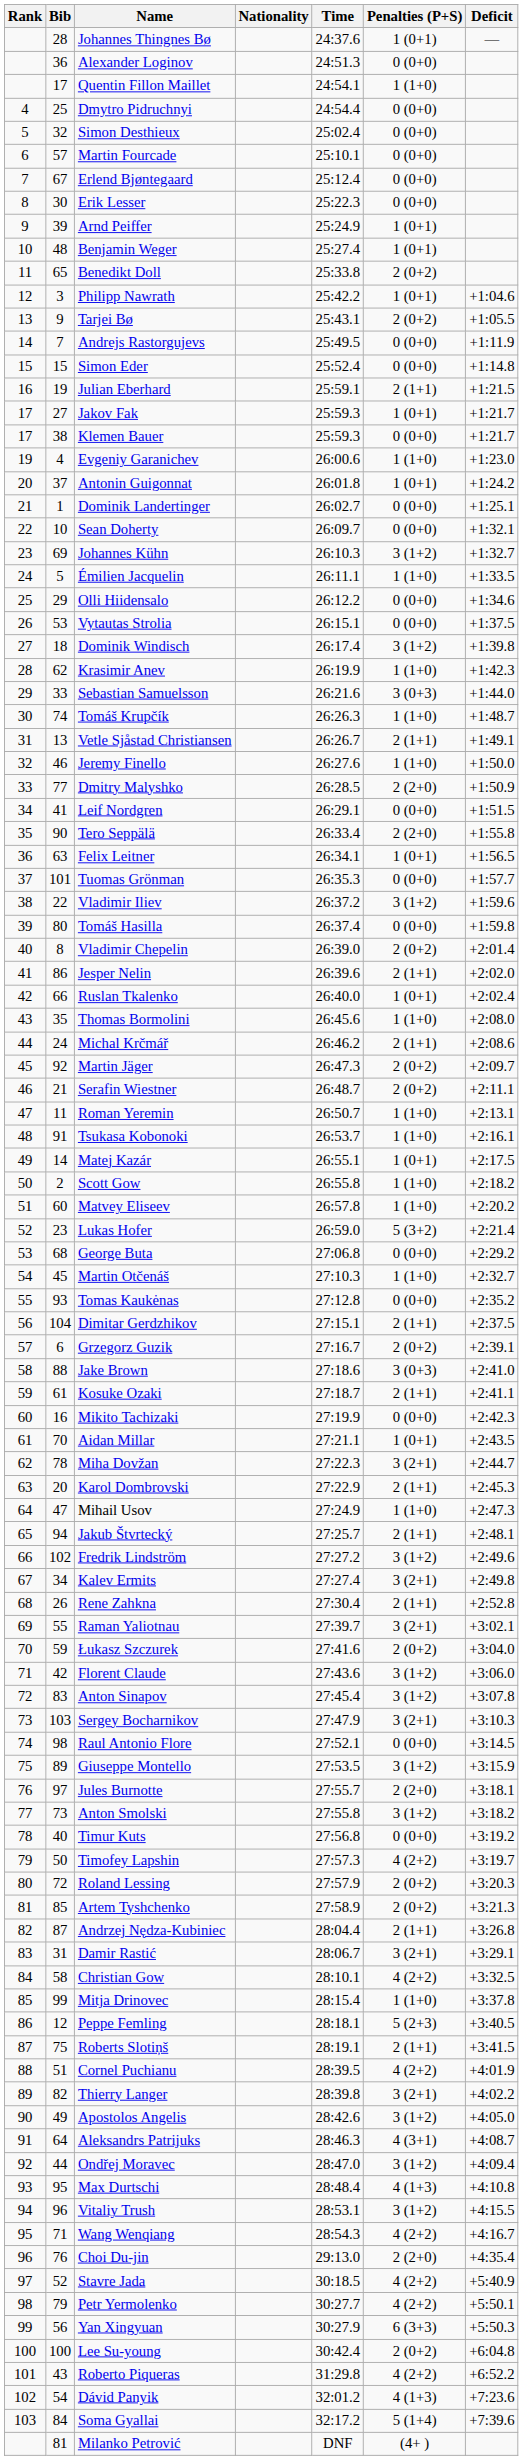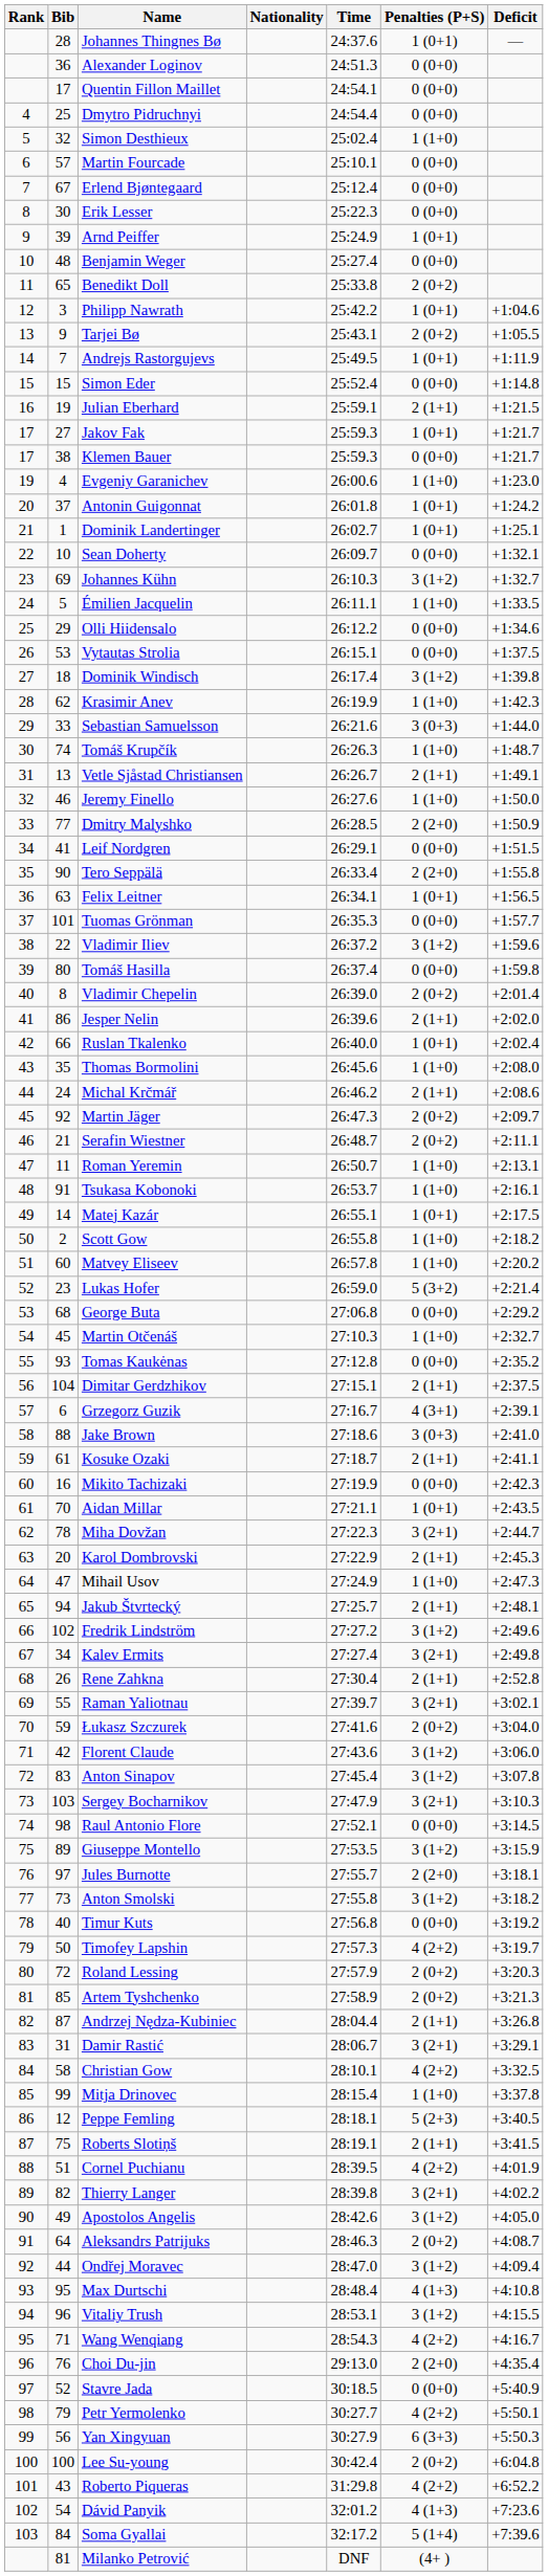 <table class="wikitable sortable" style="text-align:center">
 <tr>
 <th data-sort-type=number>Rank</th>
 <th>Bib</th>
 <th>Name</th>
 <th>Nationality</th>
 <th>Time</th>
 <th>Penalties (P+S)</th>
 <th>Deficit</th>
 </tr>
 <tr>
 <td></td>
 <td>28</td>
 <td align=left><a href='#'>Johannes Thingnes Bø</a></td>
 <td align=left></td>
 <td>24:37.6</td>
 <td>1 (0+1)</td>
 <td>—</td>
 </tr>
 <tr>
 <td></td>
 <td>36</td>
 <td align=left><a href='#'>Alexander Loginov</a></td>
 <td align=left></td>
 <td>24:51.3</td>
 <td>0 (0+0)</td>
 <td></td>
 </tr>
 <tr>
 <td></td>
 <td>17</td>
 <td align=left><a href='#'>Quentin Fillon Maillet</a></td>
 <td align=left></td>
 <td>24:54.1</td>
-<td>1 (1+0)</td>
+<td>0 (0+0)</td>
 <td></td>
 </tr>
 <tr>
 <td>4</td>
 <td>25</td>
 <td align=left><a href='#'>Dmytro Pidruchnyi</a></td>
 <td align=left></td>
 <td>24:54.4</td>
 <td>0 (0+0)</td>
 <td></td>
 </tr>
 <tr>
 <td>5</td>
 <td>32</td>
 <td align=left><a href='#'>Simon Desthieux</a></td>
 <td align=left></td>
 <td>25:02.4</td>
-<td>0 (0+0)</td>
+<td>1 (1+0)</td>
 <td></td>
 </tr>
 <tr>
 <td>6</td>
 <td>57</td>
 <td align=left><a href='#'>Martin Fourcade</a></td>
 <td align=left></td>
 <td>25:10.1</td>
 <td>0 (0+0)</td>
 <td></td>
 </tr>
 <tr>
 <td>7</td>
 <td>67</td>
 <td align=left><a href='#'>Erlend Bjøntegaard</a></td>
 <td align=left></td>
 <td>25:12.4</td>
 <td>0 (0+0)</td>
 <td></td>
 </tr>
 <tr>
 <td>8</td>
 <td>30</td>
 <td align=left><a href='#'>Erik Lesser</a></td>
 <td align=left></td>
 <td>25:22.3</td>
 <td>0 (0+0)</td>
 <td></td>
 </tr>
 <tr>
 <td>9</td>
 <td>39</td>
 <td align=left><a href='#'>Arnd Peiffer</a></td>
 <td align=left></td>
 <td>25:24.9</td>
 <td>1 (0+1)</td>
 <td></td>
 </tr>
 <tr>
 <td>10</td>
 <td>48</td>
 <td align=left><a href='#'>Benjamin Weger</a></td>
 <td align=left></td>
 <td>25:27.4</td>
-<td>1 (0+1)</td>
+<td>0 (0+0)</td>
 <td></td>
 </tr>
 <tr>
 <td>11</td>
 <td>65</td>
 <td align=left><a href='#'>Benedikt Doll</a></td>
 <td align=left></td>
 <td>25:33.8</td>
 <td>2 (0+2)</td>
 <td></td>
 </tr>
 <tr>
 <td>12</td>
 <td>3</td>
 <td align=left><a href='#'>Philipp Nawrath</a></td>
 <td align=left></td>
 <td>25:42.2</td>
 <td>1 (0+1)</td>
 <td>+1:04.6</td>
 </tr>
 <tr>
 <td>13</td>
 <td>9</td>
 <td align=left><a href='#'>Tarjei Bø</a></td>
 <td align=left></td>
 <td>25:43.1</td>
 <td>2 (0+2)</td>
 <td>+1:05.5</td>
 </tr>
 <tr>
 <td>14</td>
 <td>7</td>
 <td align=left><a href='#'>Andrejs Rastorgujevs</a></td>
 <td align=left></td>
 <td>25:49.5</td>
-<td>0 (0+0)</td>
+<td>1 (0+1)</td>
 <td>+1:11.9</td>
 </tr>
 <tr>
 <td>15</td>
 <td>15</td>
 <td align=left><a href='#'>Simon Eder</a></td>
 <td align=left></td>
 <td>25:52.4</td>
 <td>0 (0+0)</td>
 <td>+1:14.8</td>
 </tr>
 <tr>
 <td>16</td>
 <td>19</td>
 <td align=left><a href='#'>Julian Eberhard</a></td>
 <td align=left></td>
 <td>25:59.1</td>
 <td>2 (1+1)</td>
 <td>+1:21.5</td>
 </tr>
 <tr>
 <td>17</td>
 <td>27</td>
 <td align=left><a href='#'>Jakov Fak</a></td>
 <td align=left></td>
 <td>25:59.3</td>
 <td>1 (0+1)</td>
 <td>+1:21.7</td>
 </tr>
 <tr>
 <td>17</td>
 <td>38</td>
 <td align=left><a href='#'>Klemen Bauer</a></td>
 <td align=left></td>
 <td>25:59.3</td>
 <td>0 (0+0)</td>
 <td>+1:21.7</td>
 </tr>
 <tr>
 <td>19</td>
 <td>4</td>
 <td align=left><a href='#'>Evgeniy Garanichev</a></td>
 <td align=left></td>
 <td>26:00.6</td>
 <td>1 (1+0)</td>
 <td>+1:23.0</td>
 </tr>
 <tr>
 <td>20</td>
 <td>37</td>
 <td align=left><a href='#'>Antonin Guigonnat</a></td>
 <td align=left></td>
 <td>26:01.8</td>
 <td>1 (0+1)</td>
 <td>+1:24.2</td>
 </tr>
 <tr>
 <td>21</td>
 <td>1</td>
 <td align=left><a href='#'>Dominik Landertinger</a></td>
 <td align=left></td>
 <td>26:02.7</td>
-<td>0 (0+0)</td>
+<td>1 (0+1)</td>
 <td>+1:25.1</td>
 </tr>
 <tr>
 <td>22</td>
 <td>10</td>
 <td align=left><a href='#'>Sean Doherty</a></td>
 <td align=left></td>
 <td>26:09.7</td>
 <td>0 (0+0)</td>
 <td>+1:32.1</td>
 </tr>
 <tr>
 <td>23</td>
 <td>69</td>
 <td align=left><a href='#'>Johannes Kühn</a></td>
 <td align=left></td>
 <td>26:10.3</td>
 <td>3 (1+2)</td>
 <td>+1:32.7</td>
 </tr>
 <tr>
 <td>24</td>
 <td>5</td>
 <td align=left><a href='#'>Émilien Jacquelin</a></td>
 <td align=left></td>
 <td>26:11.1</td>
 <td>1 (1+0)</td>
 <td>+1:33.5</td>
 </tr>
 <tr>
 <td>25</td>
 <td>29</td>
 <td align=left><a href='#'>Olli Hiidensalo</a></td>
 <td align=left></td>
 <td>26:12.2</td>
 <td>0 (0+0)</td>
 <td>+1:34.6</td>
 </tr>
 <tr>
 <td>26</td>
 <td>53</td>
 <td align=left><a href='#'>Vytautas Strolia</a></td>
 <td align=left></td>
 <td>26:15.1</td>
 <td>0 (0+0)</td>
 <td>+1:37.5</td>
 </tr>
 <tr>
 <td>27</td>
 <td>18</td>
 <td align=left><a href='#'>Dominik Windisch</a></td>
 <td align=left></td>
 <td>26:17.4</td>
 <td>3 (1+2)</td>
 <td>+1:39.8</td>
 </tr>
 <tr>
 <td>28</td>
 <td>62</td>
 <td align=left><a href='#'>Krasimir Anev</a></td>
 <td align=left></td>
 <td>26:19.9</td>
 <td>1 (1+0)</td>
 <td>+1:42.3</td>
 </tr>
 <tr>
 <td>29</td>
 <td>33</td>
 <td align=left><a href='#'>Sebastian Samuelsson</a></td>
 <td align=left></td>
 <td>26:21.6</td>
 <td>3 (0+3)</td>
 <td>+1:44.0</td>
 </tr>
 <tr>
 <td>30</td>
 <td>74</td>
 <td align=left><a href='#'>Tomáš Krupčík</a></td>
 <td align=left></td>
 <td>26:26.3</td>
 <td>1 (1+0)</td>
 <td>+1:48.7</td>
 </tr>
 <tr>
 <td>31</td>
 <td>13</td>
 <td align=left><a href='#'>Vetle Sjåstad Christiansen</a></td>
 <td align=left></td>
 <td>26:26.7</td>
 <td>2 (1+1)</td>
 <td>+1:49.1</td>
 </tr>
 <tr>
 <td>32</td>
 <td>46</td>
 <td align=left><a href='#'>Jeremy Finello</a></td>
 <td align=left></td>
 <td>26:27.6</td>
 <td>1 (1+0)</td>
 <td>+1:50.0</td>
 </tr>
 <tr>
 <td>33</td>
 <td>77</td>
 <td align=left><a href='#'>Dmitry Malyshko</a></td>
 <td align=left></td>
 <td>26:28.5</td>
 <td>2 (2+0)</td>
 <td>+1:50.9</td>
 </tr>
 <tr>
 <td>34</td>
 <td>41</td>
 <td align=left><a href='#'>Leif Nordgren</a></td>
 <td align=left></td>
 <td>26:29.1</td>
 <td>0 (0+0)</td>
 <td>+1:51.5</td>
 </tr>
 <tr>
 <td>35</td>
 <td>90</td>
 <td align=left><a href='#'>Tero Seppälä</a></td>
 <td align=left></td>
 <td>26:33.4</td>
 <td>2 (2+0)</td>
 <td>+1:55.8</td>
 </tr>
 <tr>
 <td>36</td>
 <td>63</td>
 <td align=left><a href='#'>Felix Leitner</a></td>
 <td align=left></td>
 <td>26:34.1</td>
 <td>1 (0+1)</td>
 <td>+1:56.5</td>
 </tr>
 <tr>
 <td>37</td>
 <td>101</td>
 <td align=left><a href='#'>Tuomas Grönman</a></td>
 <td align=left></td>
 <td>26:35.3</td>
 <td>0 (0+0)</td>
 <td>+1:57.7</td>
 </tr>
 <tr>
 <td>38</td>
 <td>22</td>
 <td align=left><a href='#'>Vladimir Iliev</a></td>
 <td align=left></td>
 <td>26:37.2</td>
 <td>3 (1+2)</td>
 <td>+1:59.6</td>
 </tr>
 <tr>
 <td>39</td>
 <td>80</td>
 <td align=left><a href='#'>Tomáš Hasilla</a></td>
 <td align=left></td>
 <td>26:37.4</td>
 <td>0 (0+0)</td>
 <td>+1:59.8</td>
 </tr>
 <tr>
 <td>40</td>
 <td>8</td>
 <td align=left><a href='#'>Vladimir Chepelin</a></td>
 <td align=left></td>
 <td>26:39.0</td>
 <td>2 (0+2)</td>
 <td>+2:01.4</td>
 </tr>
 <tr>
 <td>41</td>
 <td>86</td>
 <td align=left><a href='#'>Jesper Nelin</a></td>
 <td align=left></td>
 <td>26:39.6</td>
 <td>2 (1+1)</td>
 <td>+2:02.0</td>
 </tr>
 <tr>
 <td>42</td>
 <td>66</td>
 <td align=left><a href='#'>Ruslan Tkalenko</a></td>
 <td align=left></td>
 <td>26:40.0</td>
 <td>1 (0+1)</td>
 <td>+2:02.4</td>
 </tr>
 <tr>
 <td>43</td>
 <td>35</td>
 <td align=left><a href='#'>Thomas Bormolini</a></td>
 <td align=left></td>
 <td>26:45.6</td>
 <td>1 (1+0)</td>
 <td>+2:08.0</td>
 </tr>
 <tr>
 <td>44</td>
 <td>24</td>
 <td align=left><a href='#'>Michal Krčmář</a></td>
 <td align=left></td>
 <td>26:46.2</td>
 <td>2 (1+1)</td>
 <td>+2:08.6</td>
 </tr>
 <tr>
 <td>45</td>
 <td>92</td>
 <td align=left><a href='#'>Martin Jäger</a></td>
 <td align=left></td>
 <td>26:47.3</td>
 <td>2 (0+2)</td>
 <td>+2:09.7</td>
 </tr>
 <tr>
 <td>46</td>
 <td>21</td>
 <td align=left><a href='#'>Serafin Wiestner</a></td>
 <td align=left></td>
 <td>26:48.7</td>
 <td>2 (0+2)</td>
 <td>+2:11.1</td>
 </tr>
 <tr>
 <td>47</td>
 <td>11</td>
 <td align=left><a href='#'>Roman Yeremin</a></td>
 <td align=left></td>
 <td>26:50.7</td>
 <td>1 (1+0)</td>
 <td>+2:13.1</td>
 </tr>
 <tr>
 <td>48</td>
 <td>91</td>
 <td align=left><a href='#'>Tsukasa Kobonoki</a></td>
 <td align=left></td>
 <td>26:53.7</td>
 <td>1 (1+0)</td>
 <td>+2:16.1</td>
 </tr>
 <tr>
 <td>49</td>
 <td>14</td>
 <td align=left><a href='#'>Matej Kazár</a></td>
 <td align=left></td>
 <td>26:55.1</td>
 <td>1 (0+1)</td>
 <td>+2:17.5</td>
 </tr>
 <tr>
 <td>50</td>
 <td>2</td>
 <td align=left><a href='#'>Scott Gow</a></td>
 <td align=left></td>
 <td>26:55.8</td>
 <td>1 (1+0)</td>
 <td>+2:18.2</td>
 </tr>
 <tr>
 <td>51</td>
 <td>60</td>
 <td align=left><a href='#'>Matvey Eliseev</a></td>
 <td align=left></td>
 <td>26:57.8</td>
 <td>1 (1+0)</td>
 <td>+2:20.2</td>
 </tr>
 <tr>
 <td>52</td>
 <td>23</td>
 <td align=left><a href='#'>Lukas Hofer</a></td>
 <td align=left></td>
 <td>26:59.0</td>
 <td>5 (3+2)</td>
 <td>+2:21.4</td>
 </tr>
 <tr>
 <td>53</td>
 <td>68</td>
 <td align=left><a href='#'>George Buta</a></td>
 <td align=left></td>
 <td>27:06.8</td>
 <td>0 (0+0)</td>
 <td>+2:29.2</td>
 </tr>
 <tr>
 <td>54</td>
 <td>45</td>
 <td align=left><a href='#'>Martin Otčenáš</a></td>
 <td align=left></td>
 <td>27:10.3</td>
 <td>1 (1+0)</td>
 <td>+2:32.7</td>
 </tr>
 <tr>
 <td>55</td>
 <td>93</td>
 <td align=left><a href='#'>Tomas Kaukėnas</a></td>
 <td align=left></td>
 <td>27:12.8</td>
 <td>0 (0+0)</td>
 <td>+2:35.2</td>
 </tr>
 <tr>
 <td>56</td>
 <td>104</td>
 <td align=left><a href='#'>Dimitar Gerdzhikov</a></td>
 <td align=left></td>
 <td>27:15.1</td>
 <td>2 (1+1)</td>
 <td>+2:37.5</td>
 </tr>
 <tr>
 <td>57</td>
 <td>6</td>
 <td align=left><a href='#'>Grzegorz Guzik</a></td>
 <td align=left></td>
 <td>27:16.7</td>
-<td>2 (0+2)</td>
+<td>4 (3+1)</td>
 <td>+2:39.1</td>
 </tr>
 <tr>
 <td>58</td>
 <td>88</td>
 <td align=left><a href='#'>Jake Brown</a></td>
 <td align=left></td>
 <td>27:18.6</td>
 <td>3 (0+3)</td>
 <td>+2:41.0</td>
 </tr>
 <tr>
 <td>59</td>
 <td>61</td>
 <td align=left><a href='#'>Kosuke Ozaki</a></td>
 <td align=left></td>
 <td>27:18.7</td>
 <td>2 (1+1)</td>
 <td>+2:41.1</td>
 </tr>
 <tr>
 <td>60</td>
 <td>16</td>
 <td align=left><a href='#'>Mikito Tachizaki</a></td>
 <td align=left></td>
 <td>27:19.9</td>
 <td>0 (0+0)</td>
 <td>+2:42.3</td>
 </tr>
 <tr>
 <td>61</td>
 <td>70</td>
 <td align=left><a href='#'>Aidan Millar</a></td>
 <td align=left></td>
 <td>27:21.1</td>
 <td>1 (0+1)</td>
 <td>+2:43.5</td>
 </tr>
 <tr>
 <td>62</td>
 <td>78</td>
 <td align=left><a href='#'>Miha Dovžan</a></td>
 <td align=left></td>
 <td>27:22.3</td>
 <td>3 (2+1)</td>
 <td>+2:44.7</td>
 </tr>
 <tr>
 <td>63</td>
 <td>20</td>
 <td align=left><a href='#'>Karol Dombrovski</a></td>
 <td align=left></td>
 <td>27:22.9</td>
 <td>2 (1+1)</td>
 <td>+2:45.3</td>
 </tr>
 <tr>
 <td>64</td>
 <td>47</td>
 <td align=left>Mihail Usov</td>
 <td align=left></td>
 <td>27:24.9</td>
 <td>1 (1+0)</td>
 <td>+2:47.3</td>
 </tr>
 <tr>
 <td>65</td>
 <td>94</td>
 <td align=left><a href='#'>Jakub Štvrtecký</a></td>
 <td align=left></td>
 <td>27:25.7</td>
 <td>2 (1+1)</td>
 <td>+2:48.1</td>
 </tr>
 <tr>
 <td>66</td>
 <td>102</td>
 <td align=left><a href='#'>Fredrik Lindström</a></td>
 <td align=left></td>
 <td>27:27.2</td>
 <td>3 (1+2)</td>
 <td>+2:49.6</td>
 </tr>
 <tr>
 <td>67</td>
 <td>34</td>
 <td align=left><a href='#'>Kalev Ermits</a></td>
 <td align=left></td>
 <td>27:27.4</td>
 <td>3 (2+1)</td>
 <td>+2:49.8</td>
 </tr>
 <tr>
 <td>68</td>
 <td>26</td>
 <td align=left><a href='#'>Rene Zahkna</a></td>
 <td align=left></td>
 <td>27:30.4</td>
 <td>2 (1+1)</td>
 <td>+2:52.8</td>
 </tr>
 <tr>
 <td>69</td>
 <td>55</td>
 <td align=left><a href='#'>Raman Yaliotnau</a></td>
 <td align=left></td>
 <td>27:39.7</td>
 <td>3 (2+1)</td>
 <td>+3:02.1</td>
 </tr>
 <tr>
 <td>70</td>
 <td>59</td>
 <td align=left><a href='#'>Łukasz Szczurek</a></td>
 <td align=left></td>
 <td>27:41.6</td>
 <td>2 (0+2)</td>
 <td>+3:04.0</td>
 </tr>
 <tr>
 <td>71</td>
 <td>42</td>
 <td align=left><a href='#'>Florent Claude</a></td>
 <td align=left></td>
 <td>27:43.6</td>
 <td>3 (1+2)</td>
 <td>+3:06.0</td>
 </tr>
 <tr>
 <td>72</td>
 <td>83</td>
 <td align=left><a href='#'>Anton Sinapov</a></td>
 <td align=left></td>
 <td>27:45.4</td>
 <td>3 (1+2)</td>
 <td>+3:07.8</td>
 </tr>
 <tr>
 <td>73</td>
 <td>103</td>
 <td align=left><a href='#'>Sergey Bocharnikov</a></td>
 <td align=left></td>
 <td>27:47.9</td>
 <td>3 (2+1)</td>
 <td>+3:10.3</td>
 </tr>
 <tr>
 <td>74</td>
 <td>98</td>
 <td align=left><a href='#'>Raul Antonio Flore</a></td>
 <td align=left></td>
 <td>27:52.1</td>
 <td>0 (0+0)</td>
 <td>+3:14.5</td>
 </tr>
 <tr>
 <td>75</td>
 <td>89</td>
 <td align=left><a href='#'>Giuseppe Montello</a></td>
 <td align=left></td>
 <td>27:53.5</td>
 <td>3 (1+2)</td>
 <td>+3:15.9</td>
 </tr>
 <tr>
 <td>76</td>
 <td>97</td>
 <td align=left><a href='#'>Jules Burnotte</a></td>
 <td align=left></td>
 <td>27:55.7</td>
 <td>2 (2+0)</td>
 <td>+3:18.1</td>
 </tr>
 <tr>
 <td>77</td>
 <td>73</td>
 <td align=left><a href='#'>Anton Smolski</a></td>
 <td align=left></td>
 <td>27:55.8</td>
 <td>3 (1+2)</td>
 <td>+3:18.2</td>
 </tr>
 <tr>
 <td>78</td>
 <td>40</td>
 <td align=left><a href='#'>Timur Kuts</a></td>
 <td align=left></td>
 <td>27:56.8</td>
 <td>0 (0+0)</td>
 <td>+3:19.2</td>
 </tr>
 <tr>
 <td>79</td>
 <td>50</td>
 <td align=left><a href='#'>Timofey Lapshin</a></td>
 <td align=left></td>
 <td>27:57.3</td>
 <td>4 (2+2)</td>
 <td>+3:19.7</td>
 </tr>
 <tr>
 <td>80</td>
 <td>72</td>
 <td align=left><a href='#'>Roland Lessing</a></td>
 <td align=left></td>
 <td>27:57.9</td>
 <td>2 (0+2)</td>
 <td>+3:20.3</td>
 </tr>
 <tr>
 <td>81</td>
 <td>85</td>
 <td align=left><a href='#'>Artem Tyshchenko</a></td>
 <td align=left></td>
 <td>27:58.9</td>
 <td>2 (0+2)</td>
 <td>+3:21.3</td>
 </tr>
 <tr>
 <td>82</td>
 <td>87</td>
 <td align=left><a href='#'>Andrzej Nędza-Kubiniec</a></td>
 <td align=left></td>
 <td>28:04.4</td>
 <td>2 (1+1)</td>
 <td>+3:26.8</td>
 </tr>
 <tr>
 <td>83</td>
 <td>31</td>
 <td align=left><a href='#'>Damir Rastić</a></td>
 <td align=left></td>
 <td>28:06.7</td>
 <td>3 (2+1)</td>
 <td>+3:29.1</td>
 </tr>
 <tr>
 <td>84</td>
 <td>58</td>
 <td align=left><a href='#'>Christian Gow</a></td>
 <td align=left></td>
 <td>28:10.1</td>
 <td>4 (2+2)</td>
 <td>+3:32.5</td>
 </tr>
 <tr>
 <td>85</td>
 <td>99</td>
 <td align=left><a href='#'>Mitja Drinovec</a></td>
 <td align=left></td>
 <td>28:15.4</td>
 <td>1 (1+0)</td>
 <td>+3:37.8</td>
 </tr>
 <tr>
 <td>86</td>
 <td>12</td>
 <td align=left><a href='#'>Peppe Femling</a></td>
 <td align=left></td>
 <td>28:18.1</td>
 <td>5 (2+3)</td>
 <td>+3:40.5</td>
 </tr>
 <tr>
 <td>87</td>
 <td>75</td>
 <td align=left><a href='#'>Roberts Slotiņš</a></td>
 <td align=left></td>
 <td>28:19.1</td>
 <td>2 (1+1)</td>
 <td>+3:41.5</td>
 </tr>
 <tr>
 <td>88</td>
 <td>51</td>
 <td align=left><a href='#'>Cornel Puchianu</a></td>
 <td align=left></td>
 <td>28:39.5</td>
 <td>4 (2+2)</td>
 <td>+4:01.9</td>
 </tr>
 <tr>
 <td>89</td>
 <td>82</td>
 <td align=left><a href='#'>Thierry Langer</a></td>
 <td align=left></td>
 <td>28:39.8</td>
 <td>3 (2+1)</td>
 <td>+4:02.2</td>
 </tr>
 <tr>
 <td>90</td>
 <td>49</td>
 <td align=left><a href='#'>Apostolos Angelis</a></td>
 <td align=left></td>
 <td>28:42.6</td>
 <td>3 (1+2)</td>
 <td>+4:05.0</td>
 </tr>
 <tr>
 <td>91</td>
 <td>64</td>
 <td align=left><a href='#'>Aleksandrs Patrijuks</a></td>
 <td align=left></td>
 <td>28:46.3</td>
-<td>4 (3+1)</td>
+<td>2 (0+2)</td>
 <td>+4:08.7</td>
 </tr>
 <tr>
 <td>92</td>
 <td>44</td>
 <td align=left><a href='#'>Ondřej Moravec</a></td>
 <td align=left></td>
 <td>28:47.0</td>
 <td>3 (1+2)</td>
 <td>+4:09.4</td>
 </tr>
 <tr>
 <td>93</td>
 <td>95</td>
 <td align=left><a href='#'>Max Durtschi</a></td>
 <td align=left></td>
 <td>28:48.4</td>
 <td>4 (1+3)</td>
 <td>+4:10.8</td>
 </tr>
 <tr>
 <td>94</td>
 <td>96</td>
 <td align=left><a href='#'>Vitaliy Trush</a></td>
 <td align=left></td>
 <td>28:53.1</td>
 <td>3 (1+2)</td>
 <td>+4:15.5</td>
 </tr>
 <tr>
 <td>95</td>
 <td>71</td>
 <td align=left><a href='#'>Wang Wenqiang</a></td>
 <td align=left></td>
 <td>28:54.3</td>
 <td>4 (2+2)</td>
 <td>+4:16.7</td>
 </tr>
 <tr>
 <td>96</td>
 <td>76</td>
 <td align=left><a href='#'>Choi Du-jin</a></td>
 <td align=left></td>
 <td>29:13.0</td>
 <td>2 (2+0)</td>
 <td>+4:35.4</td>
 </tr>
 <tr>
 <td>97</td>
 <td>52</td>
 <td align=left><a href='#'>Stavre Jada</a></td>
 <td align=left></td>
 <td>30:18.5</td>
-<td>4 (2+2)</td>
+<td>0 (0+0)</td>
 <td>+5:40.9</td>
 </tr>
 <tr>
 <td>98</td>
 <td>79</td>
 <td align=left><a href='#'>Petr Yermolenko</a></td>
 <td align=left></td>
 <td>30:27.7</td>
 <td>4 (2+2)</td>
 <td>+5:50.1</td>
 </tr>
 <tr>
 <td>99</td>
 <td>56</td>
 <td align=left><a href='#'>Yan Xingyuan</a></td>
 <td align=left></td>
 <td>30:27.9</td>
 <td>6 (3+3)</td>
 <td>+5:50.3</td>
 </tr>
 <tr>
 <td>100</td>
 <td>100</td>
 <td align=left><a href='#'>Lee Su-young</a></td>
 <td align=left></td>
 <td>30:42.4</td>
 <td>2 (0+2)</td>
 <td>+6:04.8</td>
 </tr>
 <tr>
 <td>101</td>
 <td>43</td>
 <td align=left><a href='#'>Roberto Piqueras</a></td>
 <td align=left></td>
 <td>31:29.8</td>
 <td>4 (2+2)</td>
 <td>+6:52.2</td>
 </tr>
 <tr>
 <td>102</td>
 <td>54</td>
 <td align=left><a href='#'>Dávid Panyik</a></td>
 <td align=left></td>
 <td>32:01.2</td>
 <td>4 (1+3)</td>
 <td>+7:23.6</td>
 </tr>
 <tr>
 <td>103</td>
 <td>84</td>
 <td align=left><a href='#'>Soma Gyallai</a></td>
 <td align=left></td>
 <td>32:17.2</td>
 <td>5 (1+4)</td>
 <td>+7:39.6</td>
 </tr>
 <tr>
 <td></td>
 <td>81</td>
 <td align=left><a href='#'>Milanko Petrović</a></td>
 <td align=left></td>
 <td>DNF</td>
 <td>(4+ )</td>
 <td></td>
 </tr>
 </table>
